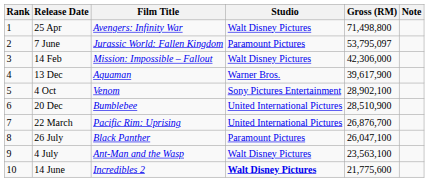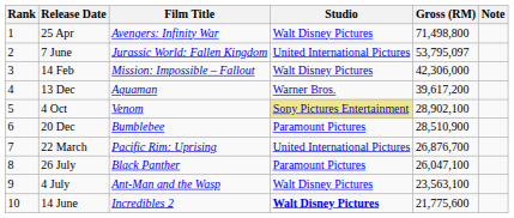 <table class="wikitable">
 <tr>
 <th>Rank</th>
 <th>Release Date</th>
 <th>Film Title</th>
 <th>Studio</th>
 <th>Gross (RM)</th>
 <th>Note</th>
 </tr>
 <tr>
 <td>1</td>
 <td>25 Apr</td>
 <td><em><a href='#'>Avengers: Infinity War</a></em></td>
 <td><a href='#'>Walt Disney Pictures</a></td>
 <td>71,498,800</td>
 <td></td>
 </tr>
 <tr>
 <td>2</td>
 <td>7 June</td>
 <td><em><a href='#'>Jurassic World: Fallen Kingdom</a></em></td>
-<td><a href='#'>Paramount Pictures</a></td>
+<td><a href='#'>United International Pictures</a></td>
 <td>53,795,097</td>
 <td></td>
 </tr>
 <tr>
 <td>3</td>
 <td>14 Feb</td>
 <td><em><a href='#'>Mission: Impossible – Fallout</a></em></td>
 <td><a href='#'>Walt Disney Pictures</a></td>
 <td>42,306,000</td>
 <td></td>
 </tr>
 <tr>
 <td>4</td>
 <td>13 Dec</td>
 <td><a href='#'><em>Aquaman</em></a></td>
 <td><a href='#'>Warner Bros.</a></td>
-<td>39,617,900</td>
+<td>39,617,200</td>
 <td></td>
 </tr>
 <tr>
 <td>5</td>
 <td>4 Oct</td>
 <td><a href='#'><em>Venom</em></a></td>
-<td><a href='#'>Sony Pictures Entertainment</a></td>
+<td style="background: khaki;"><a href='#'>Sony Pictures Entertainment</a></td>
 <td>28,902,100</td>
 <td></td>
 </tr>
 <tr>
 <td>6</td>
 <td>20 Dec</td>
 <td><a href='#'><em>Bumblebee</em></a></td>
-<td><a href='#'>United International Pictures</a></td>
+<td><a href='#'>Paramount Pictures</a></td>
 <td>28,510,900</td>
 <td></td>
 </tr>
 <tr>
 <td>7</td>
 <td>22 March</td>
 <td><em><a href='#'>Pacific Rim: Uprising</a></em></td>
 <td><a href='#'>United International Pictures</a></td>
 <td>26,876,700</td>
 <td></td>
 </tr>
 <tr>
 <td>8</td>
 <td>26 July</td>
 <td><a href='#'><em>Black Panther</em></a></td>
 <td><a href='#'>Paramount Pictures</a></td>
 <td>26,047,100</td>
 <td></td>
 </tr>
 <tr>
 <td>9</td>
 <td>4 July</td>
 <td><em><a href='#'>Ant-Man and the Wasp</a></em></td>
 <td><a href='#'>Walt Disney Pictures</a></td>
 <td>23,563,100</td>
 <td></td>
 </tr>
 <tr>
 <td>10</td>
 <td>14 June</td>
 <td><em><a href='#'>Incredibles 2</a></em></td>
 <td><strong><a href='#'>Walt Disney Pictures</a></strong></td>
 <td>21,775,600</td>
 <td></td>
 </tr>
 </table>
